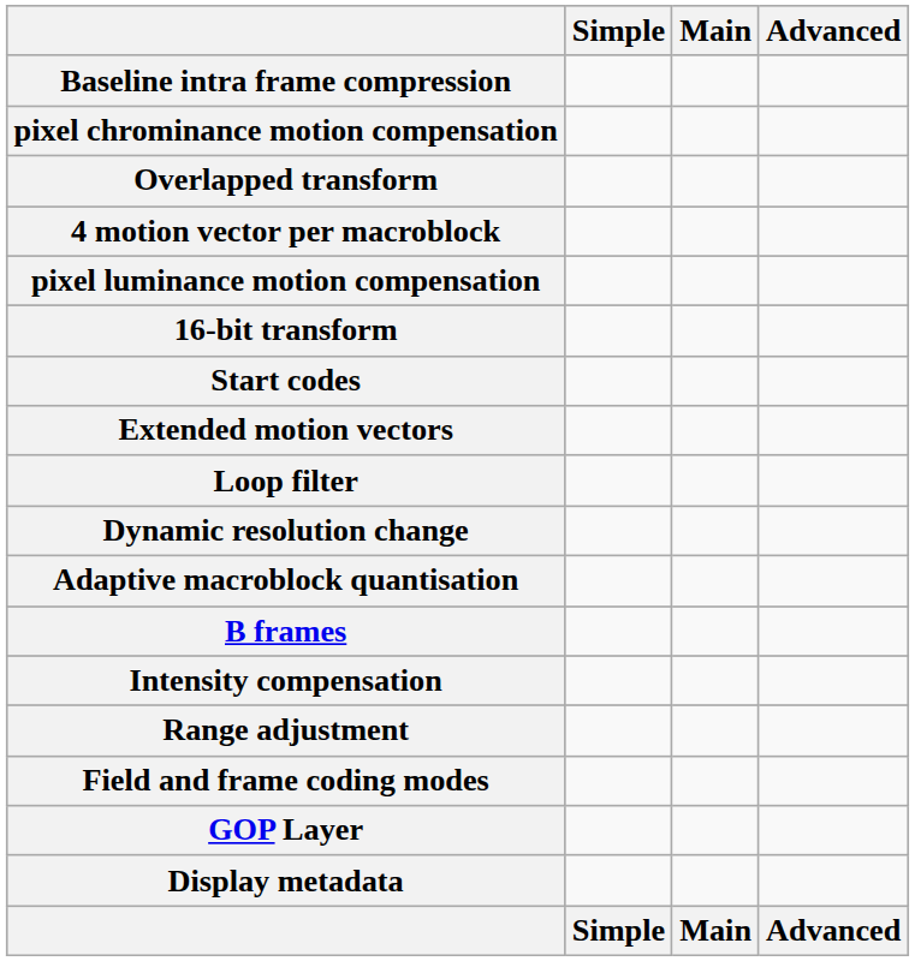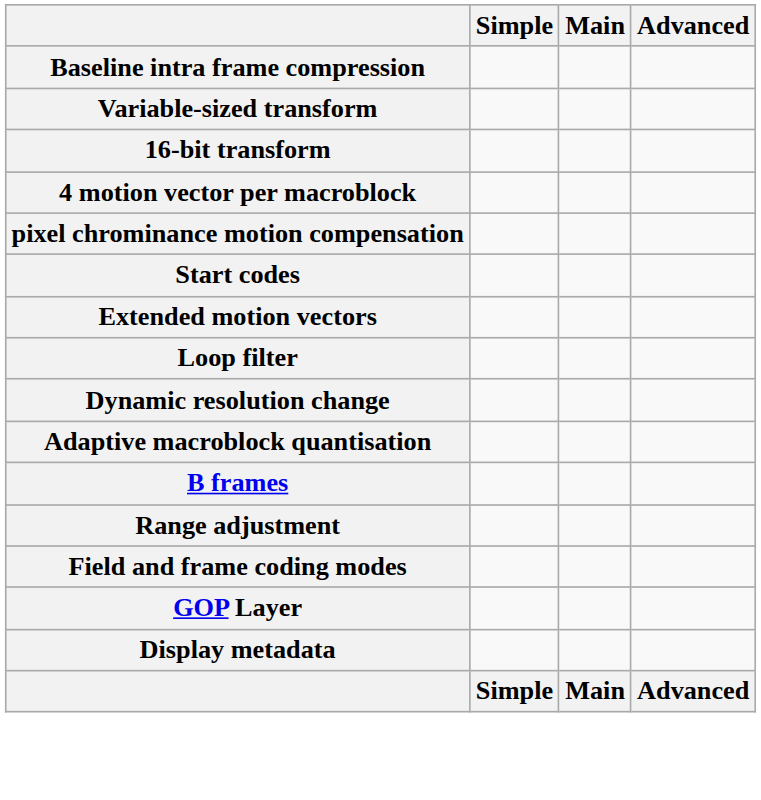 <table class="wikitable" style="margin:1em auto; font-size: 100%; text-align: center;">
 <tr>
 <th></th>
 <th>Simple</th>
 <th>Main</th>
 <th>Advanced</th>
 </tr>
 <tr>
 <th>Baseline intra frame compression</th>
 <td></td>
 <td></td>
 <td></td>
 </tr>
 <tr>
-<th> pixel chrominance motion compensation</th>
+<th>Variable-sized transform</th>
 <td></td>
 <td></td>
 <td></td>
 </tr>
 <tr>
-<th>Overlapped transform</th>
+<th>16-bit transform</th>
 <td></td>
 <td></td>
 <td></td>
 </tr>
 <tr>
 <th>4 motion vector per macroblock</th>
 <td></td>
 <td></td>
 <td></td>
 </tr>
 <tr>
-<th> pixel luminance motion compensation</th>
-<td></td>
-<td></td>
-<td></td>
-</tr>
-<tr>
-<th>16-bit transform</th>
+<th> pixel chrominance motion compensation</th>
 <td></td>
 <td></td>
 <td></td>
 </tr>
 <tr>
 <th>Start codes</th>
 <td></td>
 <td></td>
 <td></td>
 </tr>
 <tr>
 <th>Extended motion vectors</th>
 <td></td>
 <td></td>
 <td></td>
 </tr>
 <tr>
 <th>Loop filter</th>
 <td></td>
 <td></td>
 <td></td>
 </tr>
 <tr>
 <th>Dynamic resolution change</th>
 <td></td>
 <td></td>
 <td></td>
 </tr>
 <tr>
 <th>Adaptive macroblock quantisation</th>
 <td></td>
 <td></td>
 <td></td>
 </tr>
 <tr>
 <th><a href='#'>B frames</a></th>
 <td></td>
 <td></td>
 <td></td>
 </tr>
 <tr>
-<th>Intensity compensation</th>
-<td></td>
-<td></td>
-<td></td>
-</tr>
-<tr>
 <th>Range adjustment</th>
 <td></td>
 <td></td>
 <td></td>
 </tr>
 <tr>
 <th>Field and frame coding modes</th>
 <td></td>
 <td></td>
 <td></td>
 </tr>
 <tr>
 <th><a href='#'>GOP</a> Layer</th>
 <td></td>
 <td></td>
 <td></td>
 </tr>
 <tr>
 <th>Display metadata</th>
 <td></td>
 <td></td>
 <td></td>
 </tr>
 <tr>
 <th></th>
 <th>Simple</th>
 <th>Main</th>
 <th>Advanced</th>
 </tr>
 </table>
